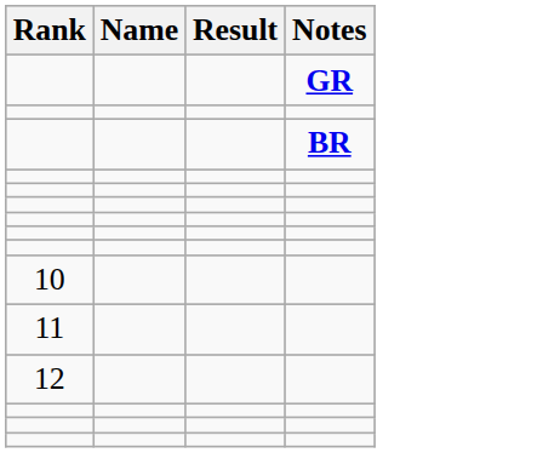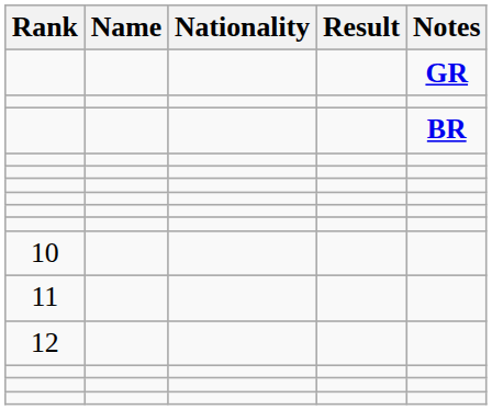 <table class="wikitable sortable" style="text-align:center">
 <tr>
 <th>Rank</th>
 <th>Name</th>
+<th>Nationality</th>
 <th>Result</th>
 <th>Notes</th>
 </tr>
 <tr>
 <td></td>
+<td align=left></td>
 <td align=left></td>
 <td></td>
 <td><strong><a href='#'>GR</a></strong></td>
 </tr>
 <tr>
 <td></td>
 <td align=left></td>
+<td align=left></td>
 <td></td>
 <td></td>
 </tr>
 <tr>
 <td></td>
+<td align=left></td>
 <td align=left></td>
 <td></td>
 <td><strong><a href='#'>BR</a></strong></td>
 </tr>
 <tr>
 <td></td>
 <td align=left></td>
-<td></td>
-<td></td>
-</tr>
-<tr>
-<td></td>
 <td align=left></td>
 <td></td>
 <td></td>
 </tr>
 <tr>
 <td></td>
 <td align=left></td>
-<td></td>
-<td></td>
-</tr>
-<tr>
-<td></td>
 <td align=left></td>
 <td></td>
 <td></td>
 </tr>
 <tr>
 <td></td>
 <td align=left></td>
+<td align=left></td>
 <td></td>
 <td></td>
 </tr>
 <tr>
 <td></td>
+<td align=left></td>
+<td align=left></td>
+<td></td>
+<td></td>
+</tr>
+<tr>
+<td></td>
+<td align=left></td>
+<td align=left></td>
+<td></td>
+<td></td>
+</tr>
+<tr>
+<td></td>
+<td align=left></td>
 <td align=left></td>
 <td></td>
 <td></td>
 </tr>
 <tr>
 <td>10</td>
 <td align=left></td>
+<td align=left></td>
 <td></td>
 <td></td>
 </tr>
 <tr>
 <td>11</td>
+<td align=left></td>
 <td align=left></td>
 <td></td>
 <td></td>
 </tr>
 <tr>
 <td>12</td>
 <td align=left></td>
-<td></td>
-<td></td>
-</tr>
-<tr>
-<td></td>
 <td align=left></td>
 <td></td>
 <td></td>
 </tr>
 <tr>
 <td></td>
 <td align=left></td>
+<td align=left></td>
 <td></td>
 <td></td>
 </tr>
 <tr>
 <td></td>
 <td align=left></td>
+<td align=left></td>
+<td></td>
+<td></td>
+</tr>
+<tr>
+<td></td>
+<td align=left></td>
+<td align=left></td>
 <td></td>
 <td></td>
 </tr>
 </table>
